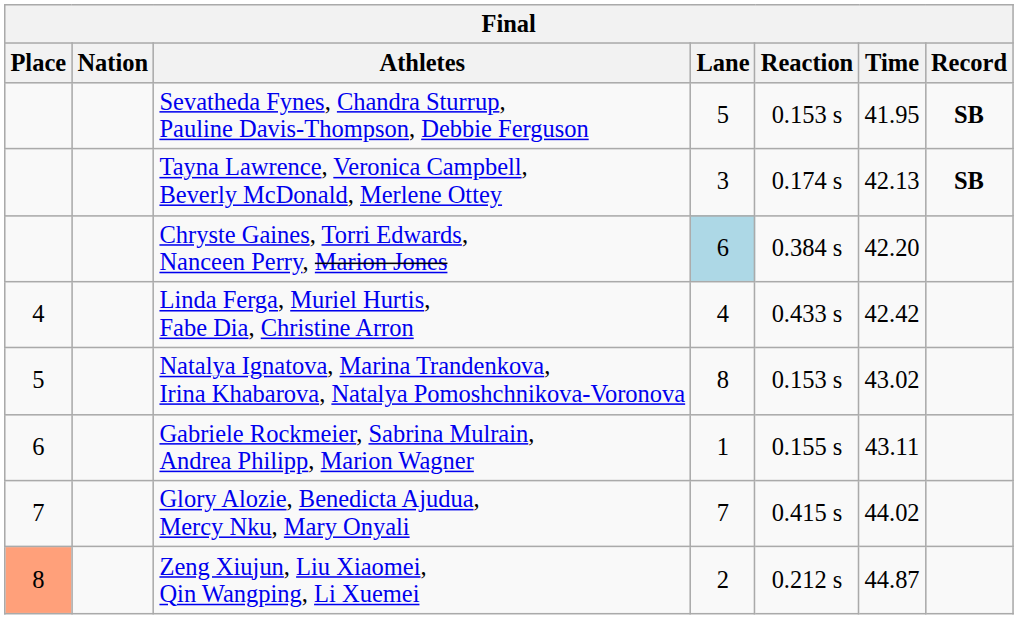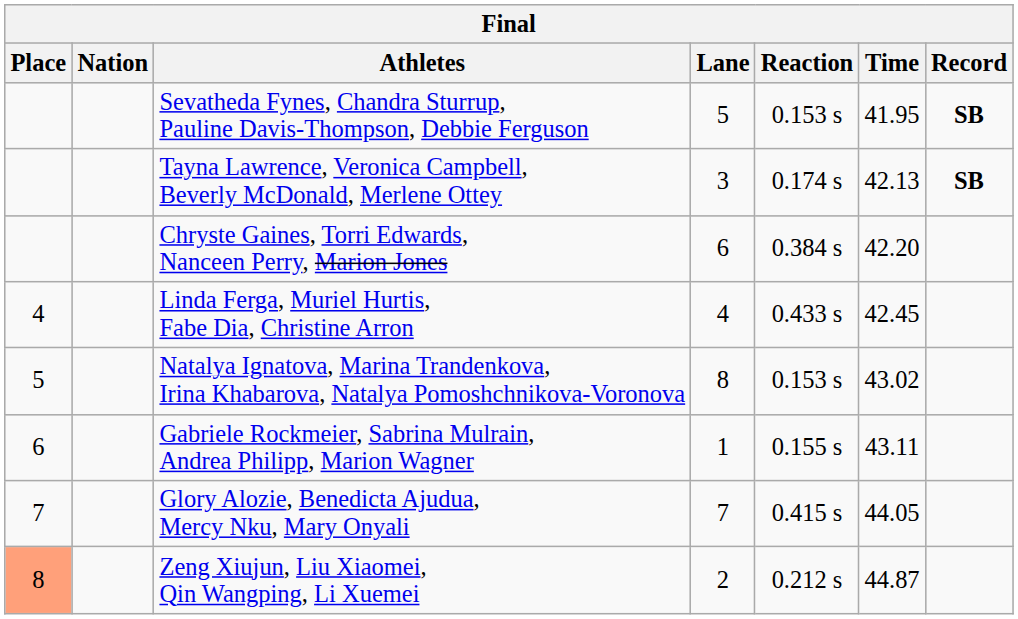 <table class=wikitable sortable>
 <tr>
 <th colspan=9>Final <br></th>
 </tr>
 <tr>
 <th>Place</th>
 <th>Nation</th>
 <th>Athletes</th>
 <th>Lane</th>
 <th>Reaction</th>
 <th>Time</th>
 <th>Record</th>
 </tr>
 <tr>
 <td align=center></td>
 <td align=left></td>
 <td align=left><a href='#'>Sevatheda Fynes</a>, <a href='#'>Chandra Sturrup</a>,<br><a href='#'>Pauline Davis-Thompson</a>, <a href='#'>Debbie Ferguson</a></td>
 <td align=center>5</td>
 <td align=center>0.153 s</td>
 <td align=center>41.95</td>
 <td align=center><strong>SB</strong></td>
 </tr>
 <tr>
 <td align=center></td>
 <td align=left></td>
 <td align=left><a href='#'>Tayna Lawrence</a>, <a href='#'>Veronica Campbell</a>,<br><a href='#'>Beverly McDonald</a>, <a href='#'>Merlene Ottey</a></td>
 <td align=center>3</td>
 <td align=center>0.174 s</td>
 <td align=center>42.13</td>
 <td align=center><strong>SB</strong></td>
 </tr>
 <tr>
 <td align=center></td>
 <td align=left></td>
 <td align=left><a href='#'>Chryste Gaines</a>, <a href='#'>Torri Edwards</a>,<br><a href='#'>Nanceen Perry</a>, <s><a href='#'>Marion Jones</a></s></td>
-<td align=center style="background: lightblue;">6</td>
+<td align=center>6</td>
 <td align=center>0.384 s</td>
 <td align=center>42.20</td>
 <td align=center></td>
 </tr>
 <tr>
 <td align=center>4</td>
 <td align=left></td>
 <td align=left><a href='#'>Linda Ferga</a>, <a href='#'>Muriel Hurtis</a>,<br><a href='#'>Fabe Dia</a>, <a href='#'>Christine Arron</a></td>
 <td align=center>4</td>
 <td align=center>0.433 s</td>
-<td align=center>42.42</td>
+<td align=center>42.45</td>
 <td align=center></td>
 </tr>
 <tr>
 <td align=center>5</td>
 <td align=left></td>
 <td align=left><a href='#'>Natalya Ignatova</a>, <a href='#'>Marina Trandenkova</a>,<br><a href='#'>Irina Khabarova</a>, <a href='#'>Natalya Pomoshchnikova-Voronova</a></td>
 <td align=center>8</td>
 <td align=center>0.153 s</td>
 <td align=center>43.02</td>
 <td align=center></td>
 </tr>
 <tr>
 <td align=center>6</td>
 <td align=left></td>
 <td align=left><a href='#'>Gabriele Rockmeier</a>, <a href='#'>Sabrina Mulrain</a>,<br><a href='#'>Andrea Philipp</a>, <a href='#'>Marion Wagner</a></td>
 <td align=center>1</td>
 <td align=center>0.155 s</td>
 <td align=center>43.11</td>
 <td align=center></td>
 </tr>
 <tr>
 <td align=center>7</td>
 <td align=left></td>
 <td align=left><a href='#'>Glory Alozie</a>, <a href='#'>Benedicta Ajudua</a>,<br><a href='#'>Mercy Nku</a>, <a href='#'>Mary Onyali</a></td>
 <td align=center>7</td>
 <td align=center>0.415 s</td>
-<td align=center>44.02</td>
+<td align=center>44.05</td>
 <td align=center></td>
 </tr>
 <tr>
 <td align=center style="background: lightsalmon;">8</td>
 <td align=left></td>
 <td align=left><a href='#'>Zeng Xiujun</a>, <a href='#'>Liu Xiaomei</a>,<br><a href='#'>Qin Wangping</a>, <a href='#'>Li Xuemei</a></td>
 <td align=center>2</td>
 <td align=center>0.212 s</td>
 <td align=center>44.87</td>
 <td align=center></td>
 </tr>
 </table>
